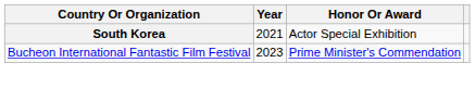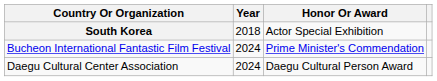 <table class="wikitable plainrowheaders">
 <tr>
 <th scope="col">Country Or Organization</th>
 <th scope="col">Year</th>
 <th scope="col">Honor Or Award</th>
 <th scope="col" class="unsortable"></th>
 </tr>
 <tr>
 <th scope="row">South Korea</th>
-<td>2021</td>
+<td>2018</td>
 <td>Actor Special Exhibition</td>
 <td style="text-align:center"></td>
 </tr>
 <tr>
 <td><a href='#'>Bucheon International Fantastic Film Festival </a></td>
-<td>2023</td>
+<td>2024</td>
 <td><a href='#'>Prime Minister's Commendation</a></td>
 <td style="text-align:center"></td>
 </tr>
+<tr>
+<td>Daegu Cultural Center Association</td>
+<td>2024</td>
+<td>Daegu Cultural Person Award</td>
+<td style="text-align:center"></td>
+</tr>
 </table>
